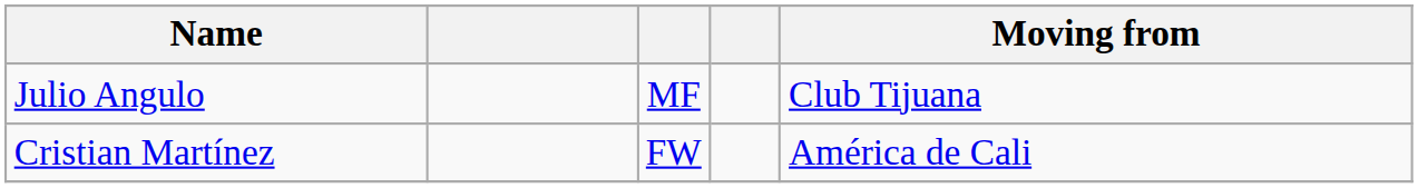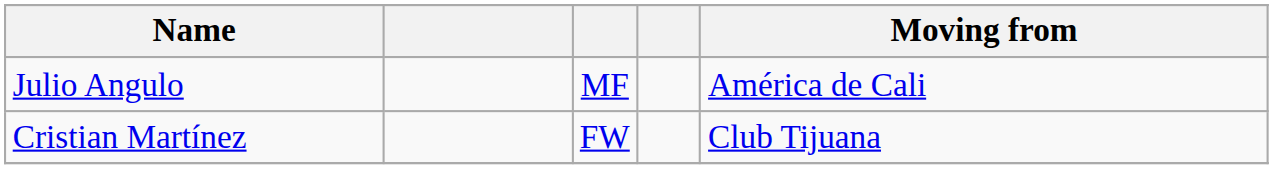 <table class="wikitable" style="text-align: center;">
 <tr>
 </tr>
 <tr>
 <th width=30% align="center">Name</th>
 <th width=15% align="center"></th>
 <th width=5% align="center"></th>
 <th width=5% align="center"></th>
 <th width=45% align="center">Moving from</th>
 </tr>
 <tr>
 <td align=left><a href='#'>Julio Angulo</a></td>
 <td></td>
 <td><a href='#'>MF</a></td>
 <td></td>
-<td align=left><a href='#'>Club Tijuana</a> </td>
+<td align=left><a href='#'>América de Cali</a> </td>
 </tr>
 <tr>
 <td align=left><a href='#'>Cristian Martínez</a></td>
 <td></td>
 <td><a href='#'>FW</a></td>
 <td></td>
-<td align=left><a href='#'>América de Cali</a> </td>
+<td align=left><a href='#'>Club Tijuana</a> </td>
 </tr>
 <tr>
 </tr>
 </table>
